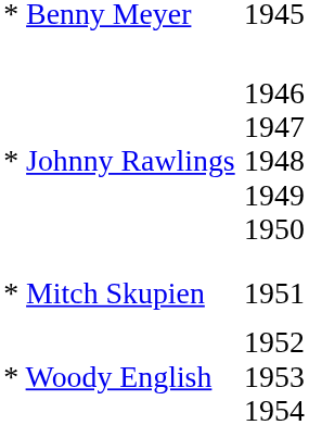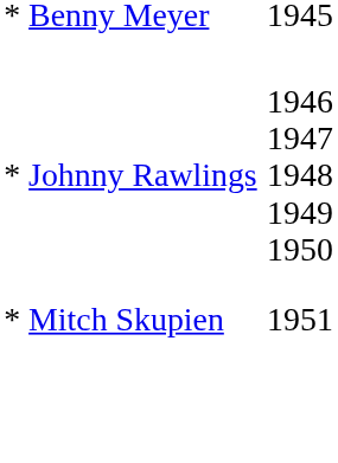 <table>
 <tr>
 <td>* <a href='#'>Benny Meyer</a>      </td>
 <td>1945</td>
 </tr>
 <tr>
 </tr>
 <tr>
 </tr>
 <tr>
 </tr>
 <tr>
 </tr>
 <tr>
 </tr>
 <tr>
 </tr>
 <tr>
 </tr>
 <tr>
 </tr>
 <tr>
 </tr>
 <tr>
 </tr>
 <tr>
 <td>* <a href='#'>Johnny Rawlings</a></td>
 <td>1946<br>1947<br>1948<br>1949<br>1950</td>
 </tr>
 <tr>
 </tr>
 <tr>
 </tr>
 <tr>
 </tr>
 <tr>
 </tr>
 <tr>
 </tr>
 <tr>
 </tr>
 <tr>
 <td>* <a href='#'>Mitch Skupien</a></td>
 <td>1951</td>
 </tr>
 <tr>
 </tr>
 <tr>
 </tr>
 <tr>
-<td>* <a href='#'>Woody English</a></td>
-<td>1952<br>1953<br>1954</td>
-</tr>
-<tr>
 </tr>
 </table>
